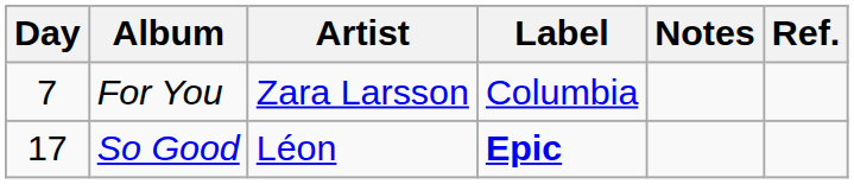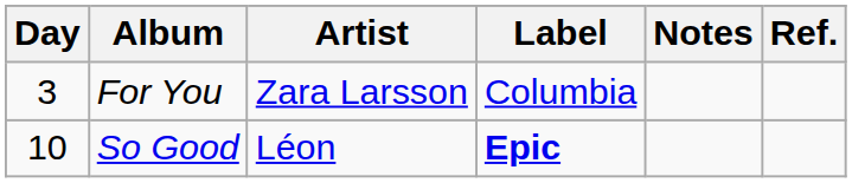 <table class="wikitable">
 <tr>
 <th>Day</th>
 <th>Album</th>
 <th>Artist</th>
 <th>Label</th>
 <th>Notes</th>
 <th>Ref.</th>
 </tr>
 <tr>
-<td rowspan="1" style="text-align:center;">7</td>
+<td rowspan="1" style="text-align:center;">3</td>
 <td><em>For You</em></td>
 <td><a href='#'>Zara Larsson</a></td>
 <td><a href='#'>Columbia</a></td>
 <td></td>
 <td style="text-align:center;"></td>
 </tr>
 <tr>
-<td rowspan="1" style="text-align:center;">17</td>
+<td rowspan="1" style="text-align:center;">10</td>
 <td><em><a href='#'>So Good</a></em></td>
 <td><a href='#'>Léon</a></td>
 <td><strong><a href='#'>Epic</a></strong></td>
 <td></td>
 <td style="text-align:center;"></td>
 </tr>
 </table>
